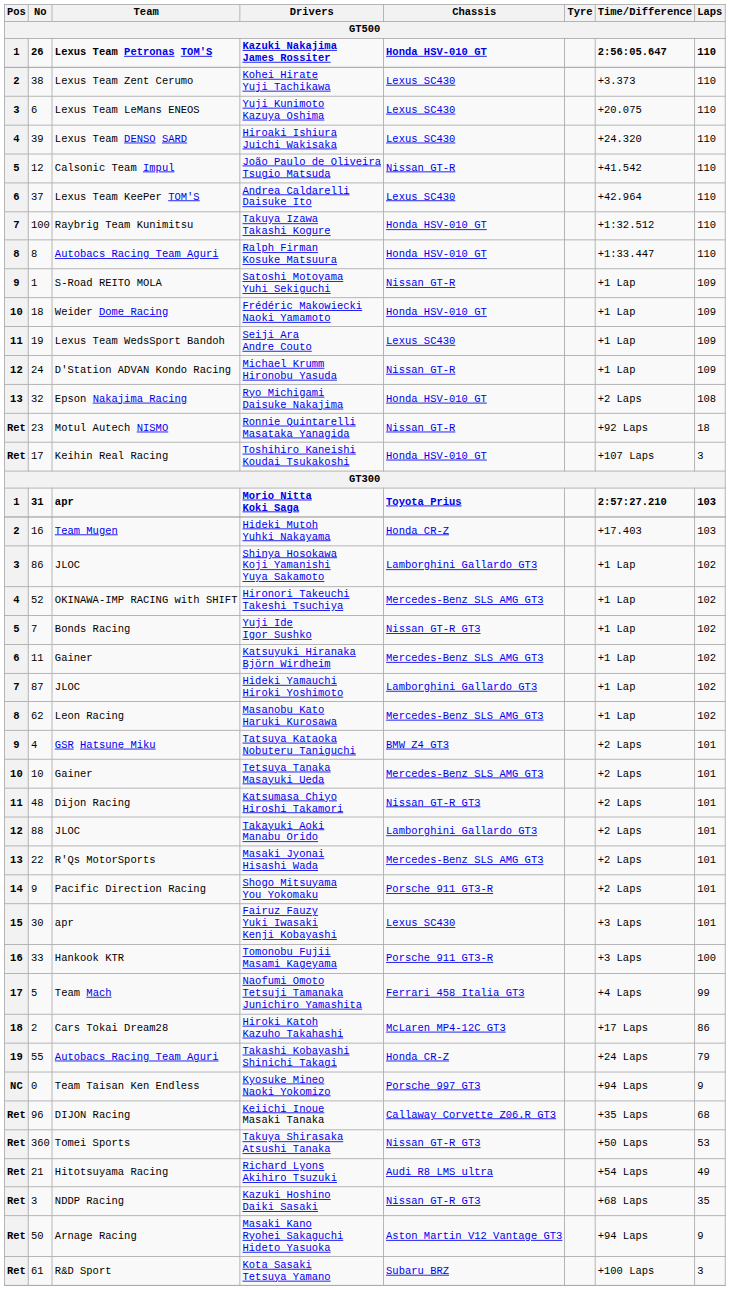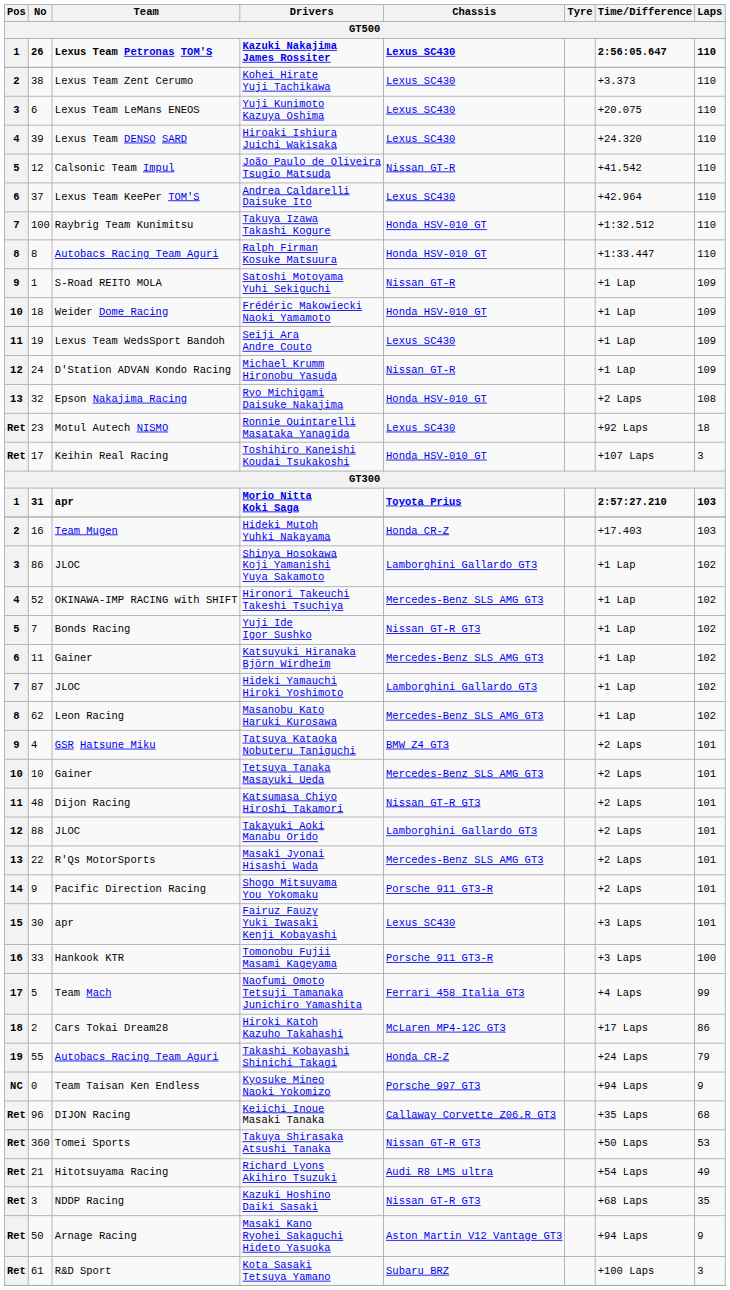 <table class="wikitable" style="font-size: 95%;">
 <tr>
 <th>Pos</th>
 <th>No</th>
 <th>Team</th>
 <th>Drivers</th>
 <th>Chassis</th>
 <th>Tyre</th>
 <th>Time/Difference</th>
 <th>Laps</th>
 </tr>
 <tr>
 <th colspan=8><strong>GT500</strong></th>
 </tr>
 <tr style="font-weight:bold">
 <th>1</th>
 <td>26</td>
 <td>Lexus Team <a href='#'>Petronas</a> <a href='#'>TOM'S</a></td>
 <td> <a href='#'>Kazuki Nakajima</a><br> <a href='#'>James Rossiter</a></td>
-<td><a href='#'>Honda HSV-010 GT</a></td>
+<td><a href='#'>Lexus SC430</a></td>
 <td></td>
 <td>2:56:05.647</td>
 <td>110</td>
 </tr>
 <tr style="font-weight:bold">
 </tr>
 <tr>
 <th>2</th>
 <td>38</td>
 <td>Lexus Team Zent Cerumo</td>
 <td> <a href='#'>Kohei Hirate</a><br> <a href='#'>Yuji Tachikawa</a></td>
 <td><a href='#'>Lexus SC430</a></td>
 <td></td>
 <td>+3.373</td>
 <td>110</td>
 </tr>
 <tr>
 <th>3</th>
 <td>6</td>
 <td>Lexus Team LeMans ENEOS</td>
 <td> <a href='#'>Yuji Kunimoto</a><br> <a href='#'>Kazuya Oshima</a></td>
 <td><a href='#'>Lexus SC430</a></td>
 <td></td>
 <td>+20.075</td>
 <td>110</td>
 </tr>
 <tr>
 <th>4</th>
 <td>39</td>
 <td>Lexus Team <a href='#'>DENSO</a> <a href='#'>SARD</a></td>
 <td> <a href='#'>Hiroaki Ishiura</a><br> <a href='#'>Juichi Wakisaka</a></td>
 <td><a href='#'>Lexus SC430</a></td>
 <td></td>
 <td>+24.320</td>
 <td>110</td>
 </tr>
 <tr>
 <th>5</th>
 <td>12</td>
 <td>Calsonic Team <a href='#'>Impul</a></td>
 <td> <a href='#'>João Paulo de Oliveira</a><br> <a href='#'>Tsugio Matsuda</a></td>
 <td><a href='#'>Nissan GT-R</a></td>
 <td></td>
 <td>+41.542</td>
 <td>110</td>
 </tr>
 <tr>
 <th>6</th>
 <td>37</td>
 <td>Lexus Team KeePer <a href='#'>TOM'S</a></td>
 <td> <a href='#'>Andrea Caldarelli</a><br> <a href='#'>Daisuke Ito</a></td>
 <td><a href='#'>Lexus SC430</a></td>
 <td></td>
 <td>+42.964</td>
 <td>110</td>
 </tr>
 <tr>
 <th>7</th>
 <td>100</td>
 <td>Raybrig Team Kunimitsu</td>
 <td> <a href='#'>Takuya Izawa</a><br> <a href='#'>Takashi Kogure</a></td>
 <td><a href='#'>Honda HSV-010 GT</a></td>
 <td></td>
 <td>+1:32.512</td>
 <td>110</td>
 </tr>
 <tr>
 <th>8</th>
 <td>8</td>
 <td><a href='#'>Autobacs Racing Team Aguri</a></td>
 <td> <a href='#'>Ralph Firman</a><br> <a href='#'>Kosuke Matsuura</a></td>
 <td><a href='#'>Honda HSV-010 GT</a></td>
 <td></td>
 <td>+1:33.447</td>
 <td>110</td>
 </tr>
 <tr>
 <th>9</th>
 <td>1</td>
 <td>S-Road REITO MOLA</td>
 <td> <a href='#'>Satoshi Motoyama</a><br> <a href='#'>Yuhi Sekiguchi</a></td>
 <td><a href='#'>Nissan GT-R</a></td>
 <td></td>
 <td>+1 Lap</td>
 <td>109</td>
 </tr>
 <tr>
 <th>10</th>
 <td>18</td>
 <td>Weider <a href='#'>Dome Racing</a></td>
 <td> <a href='#'>Frédéric Makowiecki</a><br> <a href='#'>Naoki Yamamoto</a></td>
 <td><a href='#'>Honda HSV-010 GT</a></td>
 <td></td>
 <td>+1 Lap</td>
 <td>109</td>
 </tr>
 <tr>
 <th>11</th>
 <td>19</td>
 <td>Lexus Team WedsSport Bandoh</td>
 <td> <a href='#'>Seiji Ara</a><br> <a href='#'>Andre Couto</a></td>
 <td><a href='#'>Lexus SC430</a></td>
 <td></td>
 <td>+1 Lap</td>
 <td>109</td>
 </tr>
 <tr>
 <th>12</th>
 <td>24</td>
 <td>D'Station ADVAN Kondo Racing</td>
 <td> <a href='#'>Michael Krumm</a><br> <a href='#'>Hironobu Yasuda</a></td>
 <td><a href='#'>Nissan GT-R</a></td>
 <td></td>
 <td>+1 Lap</td>
 <td>109</td>
 </tr>
 <tr>
 <th>13</th>
 <td>32</td>
 <td>Epson <a href='#'>Nakajima Racing</a></td>
 <td> <a href='#'>Ryo Michigami</a><br> <a href='#'>Daisuke Nakajima</a></td>
 <td><a href='#'>Honda HSV-010 GT</a></td>
 <td></td>
 <td>+2 Laps</td>
 <td>108</td>
 </tr>
 <tr>
 <th>Ret</th>
 <td>23</td>
 <td>Motul Autech <a href='#'>NISMO</a></td>
 <td> <a href='#'>Ronnie Quintarelli</a><br> <a href='#'>Masataka Yanagida</a></td>
-<td><a href='#'>Nissan GT-R</a></td>
+<td><a href='#'>Lexus SC430</a></td>
 <td></td>
 <td>+92 Laps</td>
 <td>18</td>
 </tr>
 <tr>
 <th>Ret</th>
 <td>17</td>
 <td>Keihin Real Racing</td>
 <td> <a href='#'>Toshihiro Kaneishi</a><br> <a href='#'>Koudai Tsukakoshi</a></td>
 <td><a href='#'>Honda HSV-010 GT</a></td>
 <td></td>
 <td>+107 Laps</td>
 <td>3</td>
 </tr>
 <tr>
 <th colspan=8><strong>GT300</strong></th>
 </tr>
 <tr style="font-weight:bold">
 <th>1</th>
 <td>31</td>
 <td>apr</td>
 <td> <a href='#'>Morio Nitta</a><br> <a href='#'>Koki Saga</a></td>
 <td><a href='#'>Toyota Prius</a></td>
 <td></td>
 <td>2:57:27.210</td>
 <td>103</td>
 </tr>
 <tr style="font-weight:bold">
 </tr>
 <tr>
 <th>2</th>
 <td>16</td>
 <td><a href='#'>Team Mugen</a></td>
 <td> <a href='#'>Hideki Mutoh</a><br> <a href='#'>Yuhki Nakayama</a></td>
 <td><a href='#'>Honda CR-Z</a></td>
 <td></td>
 <td>+17.403</td>
 <td>103</td>
 </tr>
 <tr>
 <th>3</th>
 <td>86</td>
 <td>JLOC</td>
 <td> <a href='#'>Shinya Hosokawa</a><br> <a href='#'>Koji Yamanishi</a><br> <a href='#'>Yuya Sakamoto</a></td>
 <td><a href='#'>Lamborghini Gallardo GT3</a></td>
 <td></td>
 <td>+1 Lap</td>
 <td>102</td>
 </tr>
 <tr>
 <th>4</th>
 <td>52</td>
 <td>OKINAWA-IMP RACING with SHIFT</td>
 <td> <a href='#'>Hironori Takeuchi</a><br> <a href='#'>Takeshi Tsuchiya</a></td>
 <td><a href='#'>Mercedes-Benz SLS AMG GT3</a></td>
 <td></td>
 <td>+1 Lap</td>
 <td>102</td>
 </tr>
 <tr>
 <th>5</th>
 <td>7</td>
 <td>Bonds Racing</td>
 <td> <a href='#'>Yuji Ide</a><br> <a href='#'>Igor Sushko</a></td>
 <td><a href='#'>Nissan GT-R GT3</a></td>
 <td></td>
 <td>+1 Lap</td>
 <td>102</td>
 </tr>
 <tr>
 <th>6</th>
 <td>11</td>
 <td>Gainer</td>
 <td> <a href='#'>Katsuyuki Hiranaka</a><br> <a href='#'>Björn Wirdheim</a></td>
 <td><a href='#'>Mercedes-Benz SLS AMG GT3</a></td>
 <td></td>
 <td>+1 Lap</td>
 <td>102</td>
 </tr>
 <tr>
 <th>7</th>
 <td>87</td>
 <td>JLOC</td>
 <td> <a href='#'>Hideki Yamauchi</a><br> <a href='#'>Hiroki Yoshimoto</a></td>
 <td><a href='#'>Lamborghini Gallardo GT3</a></td>
 <td></td>
 <td>+1 Lap</td>
 <td>102</td>
 </tr>
 <tr>
 <th>8</th>
 <td>62</td>
 <td>Leon Racing</td>
 <td> <a href='#'>Masanobu Kato</a><br> <a href='#'>Haruki Kurosawa</a></td>
 <td><a href='#'>Mercedes-Benz SLS AMG GT3</a></td>
 <td></td>
 <td>+1 Lap</td>
 <td>102</td>
 </tr>
 <tr>
 <th>9</th>
 <td>4</td>
 <td><a href='#'>GSR</a> <a href='#'>Hatsune Miku</a></td>
 <td> <a href='#'>Tatsuya Kataoka</a><br> <a href='#'>Nobuteru Taniguchi</a></td>
 <td><a href='#'>BMW Z4 GT3</a></td>
 <td></td>
 <td>+2 Laps</td>
 <td>101</td>
 </tr>
 <tr>
 <th>10</th>
 <td>10</td>
 <td>Gainer</td>
 <td> <a href='#'>Tetsuya Tanaka</a><br> <a href='#'>Masayuki Ueda</a></td>
 <td><a href='#'>Mercedes-Benz SLS AMG GT3</a></td>
 <td></td>
 <td>+2 Laps</td>
 <td>101</td>
 </tr>
 <tr>
 <th>11</th>
 <td>48</td>
 <td>Dijon Racing</td>
 <td> <a href='#'>Katsumasa Chiyo</a><br> <a href='#'>Hiroshi Takamori</a></td>
 <td><a href='#'>Nissan GT-R GT3</a></td>
 <td></td>
 <td>+2 Laps</td>
 <td>101</td>
 </tr>
 <tr>
 <th>12</th>
 <td>88</td>
 <td>JLOC</td>
 <td> <a href='#'>Takayuki Aoki</a><br> <a href='#'>Manabu Orido</a></td>
 <td><a href='#'>Lamborghini Gallardo GT3</a></td>
 <td></td>
 <td>+2 Laps</td>
 <td>101</td>
 </tr>
 <tr>
 <th>13</th>
 <td>22</td>
 <td>R'Qs MotorSports</td>
 <td> <a href='#'>Masaki Jyonai</a><br> <a href='#'>Hisashi Wada</a></td>
 <td><a href='#'>Mercedes-Benz SLS AMG GT3</a></td>
 <td></td>
 <td>+2 Laps</td>
 <td>101</td>
 </tr>
 <tr>
 <th>14</th>
 <td>9</td>
 <td>Pacific Direction Racing</td>
 <td> <a href='#'>Shogo Mitsuyama</a><br> <a href='#'>You Yokomaku</a></td>
 <td><a href='#'>Porsche 911 GT3-R</a></td>
 <td></td>
 <td>+2 Laps</td>
 <td>101</td>
 </tr>
 <tr>
 <th>15</th>
 <td>30</td>
 <td>apr</td>
 <td> <a href='#'>Fairuz Fauzy</a><br> <a href='#'>Yuki Iwasaki</a><br> <a href='#'>Kenji Kobayashi</a></td>
 <td><a href='#'>Lexus SC430</a></td>
 <td></td>
 <td>+3 Laps</td>
 <td>101</td>
 </tr>
 <tr>
 <th>16</th>
 <td>33</td>
 <td>Hankook KTR</td>
 <td> <a href='#'>Tomonobu Fujii</a><br> <a href='#'>Masami Kageyama</a></td>
 <td><a href='#'>Porsche 911 GT3-R</a></td>
 <td></td>
 <td>+3 Laps</td>
 <td>100</td>
 </tr>
 <tr>
 <th>17</th>
 <td>5</td>
 <td>Team <a href='#'>Mach</a></td>
 <td> <a href='#'>Naofumi Omoto</a><br> <a href='#'>Tetsuji Tamanaka</a><br> <a href='#'>Junichiro Yamashita</a></td>
 <td><a href='#'>Ferrari 458 Italia GT3</a></td>
 <td></td>
 <td>+4 Laps</td>
 <td>99</td>
 </tr>
 <tr>
 <th>18</th>
 <td>2</td>
 <td>Cars Tokai Dream28</td>
 <td> <a href='#'>Hiroki Katoh</a><br> <a href='#'>Kazuho Takahashi</a></td>
 <td><a href='#'>McLaren MP4-12C GT3</a></td>
 <td></td>
 <td>+17 Laps</td>
 <td>86</td>
 </tr>
 <tr>
 <th>19</th>
 <td>55</td>
 <td><a href='#'>Autobacs Racing Team Aguri</a></td>
 <td> <a href='#'>Takashi Kobayashi</a><br> <a href='#'>Shinichi Takagi</a></td>
 <td><a href='#'>Honda CR-Z</a></td>
 <td></td>
 <td>+24 Laps</td>
 <td>79</td>
 </tr>
 <tr>
 <th>NC</th>
 <td>0</td>
 <td>Team Taisan Ken Endless</td>
 <td> <a href='#'>Kyosuke Mineo</a><br> <a href='#'>Naoki Yokomizo</a></td>
 <td><a href='#'>Porsche 997 GT3</a></td>
 <td></td>
 <td>+94 Laps</td>
 <td>9</td>
 </tr>
 <tr>
 <th>Ret</th>
 <td>96</td>
 <td>DIJON Racing</td>
 <td> <a href='#'>Keiichi Inoue</a><br> Masaki Tanaka</td>
 <td><a href='#'>Callaway Corvette Z06.R GT3</a></td>
 <td></td>
 <td>+35 Laps</td>
 <td>68</td>
 </tr>
 <tr>
 <th>Ret</th>
 <td>360</td>
 <td>Tomei Sports</td>
 <td> <a href='#'>Takuya Shirasaka</a><br> <a href='#'>Atsushi Tanaka</a></td>
 <td><a href='#'>Nissan GT-R GT3</a></td>
 <td></td>
 <td>+50 Laps</td>
 <td>53</td>
 </tr>
 <tr>
 <th>Ret</th>
 <td>21</td>
 <td>Hitotsuyama Racing</td>
 <td> <a href='#'>Richard Lyons</a><br> <a href='#'>Akihiro Tsuzuki</a></td>
 <td><a href='#'>Audi R8 LMS ultra</a></td>
 <td></td>
 <td>+54 Laps</td>
 <td>49</td>
 </tr>
 <tr>
 <th>Ret</th>
 <td>3</td>
 <td>NDDP Racing</td>
 <td> <a href='#'>Kazuki Hoshino</a><br> <a href='#'>Daiki Sasaki</a></td>
 <td><a href='#'>Nissan GT-R GT3</a></td>
 <td></td>
 <td>+68 Laps</td>
 <td>35</td>
 </tr>
 <tr>
 <th>Ret</th>
 <td>50</td>
 <td>Arnage Racing</td>
 <td> <a href='#'>Masaki Kano</a><br> <a href='#'>Ryohei Sakaguchi</a><br> <a href='#'>Hideto Yasuoka</a></td>
 <td><a href='#'>Aston Martin V12 Vantage GT3</a></td>
 <td></td>
 <td>+94 Laps</td>
 <td>9</td>
 </tr>
 <tr>
 <th>Ret</th>
 <td>61</td>
 <td>R&D Sport</td>
 <td> <a href='#'>Kota Sasaki</a><br> <a href='#'>Tetsuya Yamano</a></td>
 <td><a href='#'>Subaru BRZ</a></td>
 <td></td>
 <td>+100 Laps</td>
 <td>3</td>
 </tr>
 <tr>
 </tr>
 </table>
